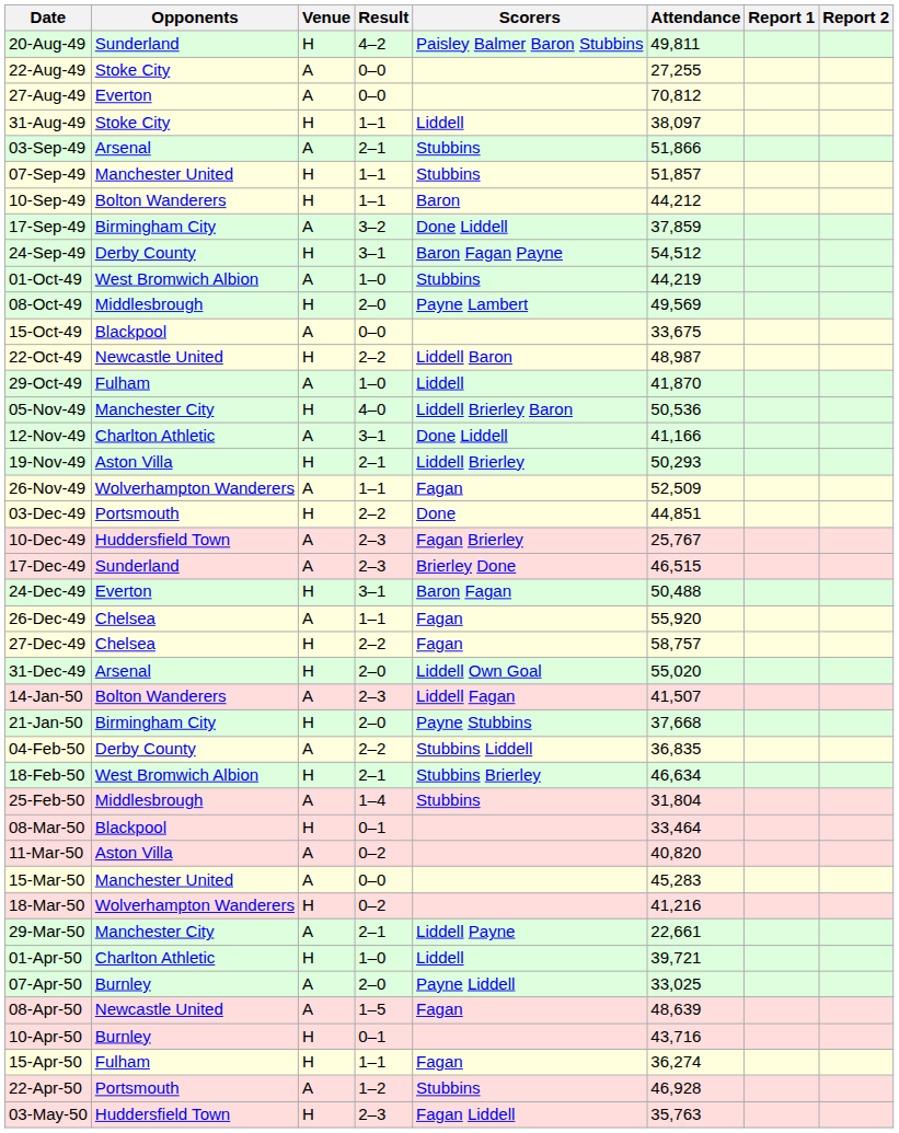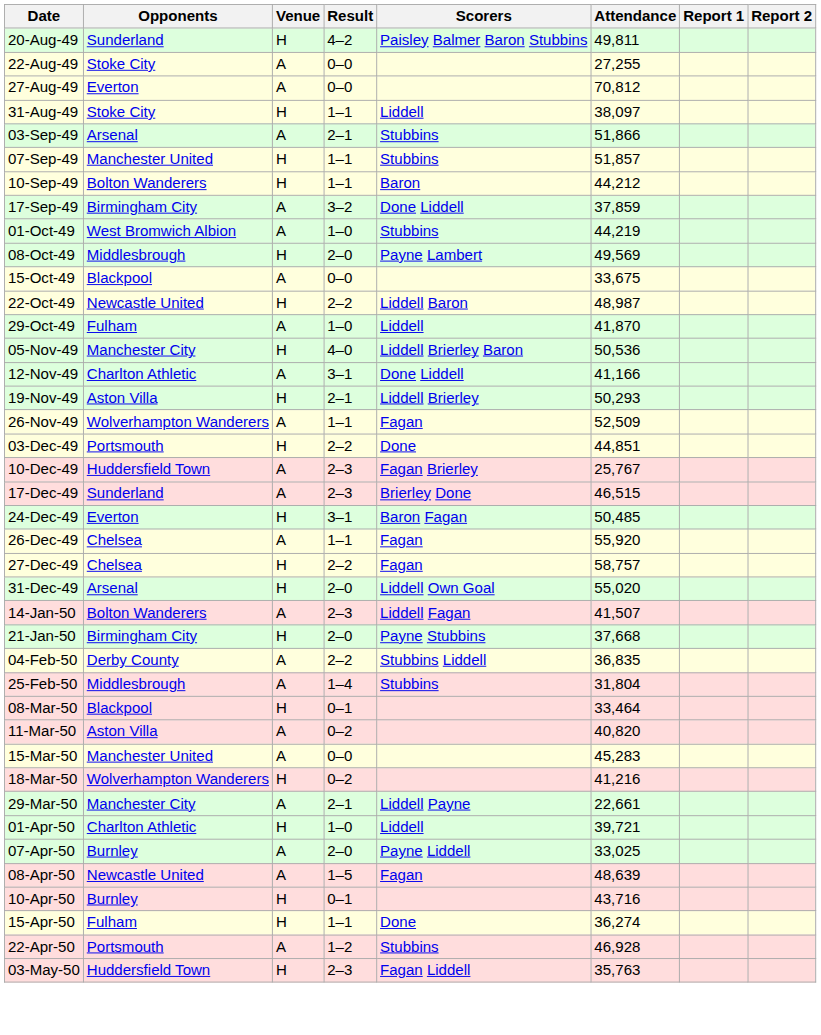 <table class=wikitable>
 <tr>
 <th>Date</th>
 <th>Opponents</th>
 <th>Venue</th>
 <th>Result</th>
 <th>Scorers</th>
 <th>Attendance</th>
 <th>Report 1</th>
 <th>Report 2</th>
 </tr>
 <tr bgcolor="#ddffdd">
 <td>20-Aug-49</td>
 <td><a href='#'>Sunderland</a></td>
 <td>H</td>
 <td>4–2</td>
 <td><a href='#'>Paisley</a>  <a href='#'>Balmer</a>  <a href='#'>Baron</a>  <a href='#'>Stubbins</a> </td>
 <td>49,811</td>
 <td></td>
 <td></td>
 </tr>
 <tr bgcolor="#ffffdd">
 <td>22-Aug-49</td>
 <td><a href='#'>Stoke City</a></td>
 <td>A</td>
 <td>0–0</td>
 <td></td>
 <td>27,255</td>
 <td></td>
 <td></td>
 </tr>
 <tr bgcolor="#ffffdd">
 <td>27-Aug-49</td>
 <td><a href='#'>Everton</a></td>
 <td>A</td>
 <td>0–0</td>
 <td></td>
 <td>70,812</td>
 <td></td>
 <td></td>
 </tr>
 <tr bgcolor="#ffffdd">
 <td>31-Aug-49</td>
 <td><a href='#'>Stoke City</a></td>
 <td>H</td>
 <td>1–1</td>
 <td><a href='#'>Liddell</a> </td>
 <td>38,097</td>
 <td></td>
 <td></td>
 </tr>
 <tr bgcolor="#ddffdd">
 <td>03-Sep-49</td>
 <td><a href='#'>Arsenal</a></td>
 <td>A</td>
 <td>2–1</td>
 <td><a href='#'>Stubbins</a> </td>
 <td>51,866</td>
 <td></td>
 <td></td>
 </tr>
 <tr bgcolor="#ffffdd">
 <td>07-Sep-49</td>
 <td><a href='#'>Manchester United</a></td>
 <td>H</td>
 <td>1–1</td>
 <td><a href='#'>Stubbins</a> </td>
 <td>51,857</td>
 <td></td>
 <td></td>
 </tr>
 <tr bgcolor="#ffffdd">
 <td>10-Sep-49</td>
 <td><a href='#'>Bolton Wanderers</a></td>
 <td>H</td>
 <td>1–1</td>
 <td><a href='#'>Baron</a> </td>
 <td>44,212</td>
 <td></td>
 <td></td>
 </tr>
 <tr bgcolor="#ddffdd">
 <td>17-Sep-49</td>
 <td><a href='#'>Birmingham City</a></td>
 <td>A</td>
 <td>3–2</td>
 <td><a href='#'>Done</a>  <a href='#'>Liddell</a> </td>
 <td>37,859</td>
-<td></td>
-<td></td>
-</tr>
-<tr bgcolor="#ddffdd">
-<td>24-Sep-49</td>
-<td><a href='#'>Derby County</a></td>
-<td>H</td>
-<td>3–1</td>
-<td><a href='#'>Baron</a>  <a href='#'>Fagan</a>  <a href='#'>Payne</a> </td>
-<td>54,512</td>
 <td></td>
 <td></td>
 </tr>
 <tr bgcolor="#ddffdd">
 <td>01-Oct-49</td>
 <td><a href='#'>West Bromwich Albion</a></td>
 <td>A</td>
 <td>1–0</td>
 <td><a href='#'>Stubbins</a> </td>
 <td>44,219</td>
 <td></td>
 <td></td>
 </tr>
 <tr bgcolor="#ddffdd">
 <td>08-Oct-49</td>
 <td><a href='#'>Middlesbrough</a></td>
 <td>H</td>
 <td>2–0</td>
 <td><a href='#'>Payne</a>  <a href='#'>Lambert</a> </td>
 <td>49,569</td>
 <td></td>
 <td></td>
 </tr>
 <tr bgcolor="#ffffdd">
 <td>15-Oct-49</td>
 <td><a href='#'>Blackpool</a></td>
 <td>A</td>
 <td>0–0</td>
 <td></td>
 <td>33,675</td>
 <td></td>
 <td></td>
 </tr>
 <tr bgcolor="#ffffdd">
 <td>22-Oct-49</td>
 <td><a href='#'>Newcastle United</a></td>
 <td>H</td>
 <td>2–2</td>
 <td><a href='#'>Liddell</a>  <a href='#'>Baron</a> </td>
 <td>48,987</td>
 <td></td>
 <td></td>
 </tr>
 <tr bgcolor="#ddffdd">
 <td>29-Oct-49</td>
 <td><a href='#'>Fulham</a></td>
 <td>A</td>
 <td>1–0</td>
 <td><a href='#'>Liddell</a> </td>
 <td>41,870</td>
 <td></td>
 <td></td>
 </tr>
 <tr bgcolor="#ddffdd">
 <td>05-Nov-49</td>
 <td><a href='#'>Manchester City</a></td>
 <td>H</td>
 <td>4–0</td>
 <td><a href='#'>Liddell</a>  <a href='#'>Brierley</a>  <a href='#'>Baron</a></td>
 <td>50,536</td>
 <td></td>
 <td></td>
 </tr>
 <tr bgcolor="#ddffdd">
 <td>12-Nov-49</td>
 <td><a href='#'>Charlton Athletic</a></td>
 <td>A</td>
 <td>3–1</td>
 <td><a href='#'>Done</a>  <a href='#'>Liddell</a> </td>
 <td>41,166</td>
 <td></td>
 <td></td>
 </tr>
 <tr bgcolor="#ddffdd">
 <td>19-Nov-49</td>
 <td><a href='#'>Aston Villa</a></td>
 <td>H</td>
 <td>2–1</td>
 <td><a href='#'>Liddell</a>  <a href='#'>Brierley</a> </td>
 <td>50,293</td>
 <td></td>
 <td></td>
 </tr>
 <tr bgcolor="#ffffdd">
 <td>26-Nov-49</td>
 <td><a href='#'>Wolverhampton Wanderers</a></td>
 <td>A</td>
 <td>1–1</td>
 <td><a href='#'>Fagan</a> </td>
 <td>52,509</td>
 <td></td>
 <td></td>
 </tr>
 <tr bgcolor="#ffffdd">
 <td>03-Dec-49</td>
 <td><a href='#'>Portsmouth</a></td>
 <td>H</td>
 <td>2–2</td>
 <td><a href='#'>Done</a> </td>
 <td>44,851</td>
 <td></td>
 <td></td>
 </tr>
 <tr bgcolor="#ffdddd">
 <td>10-Dec-49</td>
 <td><a href='#'>Huddersfield Town</a></td>
 <td>A</td>
 <td>2–3</td>
 <td><a href='#'>Fagan</a>  <a href='#'>Brierley</a> </td>
 <td>25,767</td>
 <td></td>
 <td></td>
 </tr>
 <tr bgcolor="#ffdddd">
 <td>17-Dec-49</td>
 <td><a href='#'>Sunderland</a></td>
 <td>A</td>
 <td>2–3</td>
 <td><a href='#'>Brierley</a>  <a href='#'>Done</a> </td>
 <td>46,515</td>
 <td></td>
 <td></td>
 </tr>
 <tr bgcolor="#ddffdd">
 <td>24-Dec-49</td>
 <td><a href='#'>Everton</a></td>
 <td>H</td>
 <td>3–1</td>
 <td><a href='#'>Baron</a>  <a href='#'>Fagan</a></td>
-<td>50,488</td>
+<td>50,485</td>
 <td></td>
 <td></td>
 </tr>
 <tr bgcolor="#ffffdd">
 <td>26-Dec-49</td>
 <td><a href='#'>Chelsea</a></td>
 <td>A</td>
 <td>1–1</td>
 <td><a href='#'>Fagan</a> </td>
 <td>55,920</td>
 <td></td>
 <td></td>
 </tr>
 <tr bgcolor="#ffffdd">
 <td>27-Dec-49</td>
 <td><a href='#'>Chelsea</a></td>
 <td>H</td>
 <td>2–2</td>
 <td><a href='#'>Fagan</a> </td>
 <td>58,757</td>
 <td></td>
 <td></td>
 </tr>
 <tr bgcolor="#ddffdd">
 <td>31-Dec-49</td>
 <td><a href='#'>Arsenal</a></td>
 <td>H</td>
 <td>2–0</td>
 <td><a href='#'>Liddell</a>  <a href='#'>Own Goal</a> </td>
 <td>55,020</td>
 <td></td>
 <td></td>
 </tr>
 <tr bgcolor="#ffdddd">
 <td>14-Jan-50</td>
 <td><a href='#'>Bolton Wanderers</a></td>
 <td>A</td>
 <td>2–3</td>
 <td><a href='#'>Liddell</a>  <a href='#'>Fagan</a> </td>
 <td>41,507</td>
 <td></td>
 <td></td>
 </tr>
 <tr bgcolor="#ddffdd">
 <td>21-Jan-50</td>
 <td><a href='#'>Birmingham City</a></td>
 <td>H</td>
 <td>2–0</td>
 <td><a href='#'>Payne</a>  <a href='#'>Stubbins</a> </td>
 <td>37,668</td>
 <td></td>
 <td></td>
 </tr>
 <tr bgcolor="#ffffdd">
 <td>04-Feb-50</td>
 <td><a href='#'>Derby County</a></td>
 <td>A</td>
 <td>2–2</td>
 <td><a href='#'>Stubbins</a>  <a href='#'>Liddell</a></td>
 <td>36,835</td>
-<td></td>
-<td></td>
-</tr>
-<tr bgcolor="#ddffdd">
-<td>18-Feb-50</td>
-<td><a href='#'>West Bromwich Albion</a></td>
-<td>H</td>
-<td>2–1</td>
-<td><a href='#'>Stubbins</a>  <a href='#'>Brierley</a> </td>
-<td>46,634</td>
 <td></td>
 <td></td>
 </tr>
 <tr bgcolor="#ffdddd">
 <td>25-Feb-50</td>
 <td><a href='#'>Middlesbrough</a></td>
 <td>A</td>
 <td>1–4</td>
 <td><a href='#'>Stubbins</a> </td>
 <td>31,804</td>
 <td></td>
 <td></td>
 </tr>
 <tr bgcolor="#ffdddd">
 <td>08-Mar-50</td>
 <td><a href='#'>Blackpool</a></td>
 <td>H</td>
 <td>0–1</td>
 <td></td>
 <td>33,464</td>
 <td></td>
 <td></td>
 </tr>
 <tr bgcolor="#ffdddd">
 <td>11-Mar-50</td>
 <td><a href='#'>Aston Villa</a></td>
 <td>A</td>
 <td>0–2</td>
 <td></td>
 <td>40,820</td>
 <td></td>
 <td></td>
 </tr>
 <tr bgcolor="#ffffdd">
 <td>15-Mar-50</td>
 <td><a href='#'>Manchester United</a></td>
 <td>A</td>
 <td>0–0</td>
 <td></td>
 <td>45,283</td>
 <td></td>
 <td></td>
 </tr>
 <tr bgcolor="#ffdddd">
 <td>18-Mar-50</td>
 <td><a href='#'>Wolverhampton Wanderers</a></td>
 <td>H</td>
 <td>0–2</td>
 <td></td>
 <td>41,216</td>
 <td></td>
 <td></td>
 </tr>
 <tr bgcolor="#ddffdd">
 <td>29-Mar-50</td>
 <td><a href='#'>Manchester City</a></td>
 <td>A</td>
 <td>2–1</td>
 <td><a href='#'>Liddell</a> <a href='#'>Payne</a></td>
 <td>22,661</td>
 <td></td>
 <td></td>
 </tr>
 <tr bgcolor="#ddffdd">
 <td>01-Apr-50</td>
 <td><a href='#'>Charlton Athletic</a></td>
 <td>H</td>
 <td>1–0</td>
 <td><a href='#'>Liddell</a> </td>
 <td>39,721</td>
 <td></td>
 <td></td>
 </tr>
 <tr bgcolor="#ddffdd">
 <td>07-Apr-50</td>
 <td><a href='#'>Burnley</a></td>
 <td>A</td>
 <td>2–0</td>
 <td><a href='#'>Payne</a>  <a href='#'>Liddell</a> </td>
 <td>33,025</td>
 <td></td>
 <td></td>
 </tr>
 <tr bgcolor="#ffdddd">
 <td>08-Apr-50</td>
 <td><a href='#'>Newcastle United</a></td>
 <td>A</td>
 <td>1–5</td>
 <td><a href='#'>Fagan</a> </td>
 <td>48,639</td>
 <td></td>
 <td></td>
 </tr>
 <tr bgcolor="#ffdddd">
 <td>10-Apr-50</td>
 <td><a href='#'>Burnley</a></td>
 <td>H</td>
 <td>0–1</td>
 <td></td>
 <td>43,716</td>
 <td></td>
 <td></td>
 </tr>
 <tr bgcolor="#ffffdd">
 <td>15-Apr-50</td>
 <td><a href='#'>Fulham</a></td>
 <td>H</td>
 <td>1–1</td>
-<td><a href='#'>Fagan</a> </td>
+<td><a href='#'>Done</a> </td>
 <td>36,274</td>
 <td></td>
 <td></td>
 </tr>
 <tr bgcolor="#ffdddd">
 <td>22-Apr-50</td>
 <td><a href='#'>Portsmouth</a></td>
 <td>A</td>
 <td>1–2</td>
 <td><a href='#'>Stubbins</a> </td>
 <td>46,928</td>
 <td></td>
 <td></td>
 </tr>
 <tr bgcolor="#ffdddd">
 <td>03-May-50</td>
 <td><a href='#'>Huddersfield Town</a></td>
 <td>H</td>
 <td>2–3</td>
 <td><a href='#'>Fagan</a>  <a href='#'>Liddell</a> </td>
 <td>35,763</td>
 <td></td>
 <td></td>
 </tr>
 </table>
